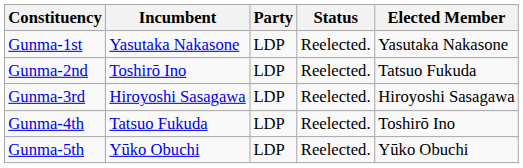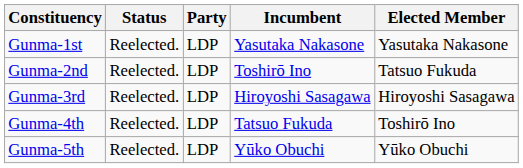 <table class="wikitable">
 <tr>
 <th>Constituency</th>
+<th>Status</th>
+<th>Party</th>
 <th>Incumbent</th>
-<th>Party</th>
-<th>Status</th>
 <th>Elected Member</th>
 </tr>
 <tr>
 <td><a href='#'>Gunma-1st</a></td>
+<td>Reelected.</td>
+<td>LDP</td>
 <td><a href='#'>Yasutaka Nakasone</a></td>
-<td>LDP</td>
-<td>Reelected.</td>
 <td>Yasutaka Nakasone</td>
 </tr>
 <tr>
 <td><a href='#'>Gunma-2nd</a></td>
+<td>Reelected.</td>
+<td>LDP</td>
 <td><a href='#'>Toshirō Ino</a></td>
-<td>LDP</td>
-<td>Reelected.</td>
 <td>Tatsuo Fukuda</td>
 </tr>
 <tr>
 <td><a href='#'>Gunma-3rd</a></td>
+<td>Reelected.</td>
+<td>LDP</td>
 <td><a href='#'>Hiroyoshi Sasagawa</a></td>
-<td>LDP</td>
-<td>Reelected.</td>
 <td>Hiroyoshi Sasagawa</td>
 </tr>
 <tr>
 <td><a href='#'>Gunma-4th</a></td>
+<td>Reelected.</td>
+<td>LDP</td>
 <td><a href='#'>Tatsuo Fukuda</a></td>
-<td>LDP</td>
-<td>Reelected.</td>
 <td>Toshirō Ino</td>
 </tr>
 <tr>
 <td><a href='#'>Gunma-5th</a></td>
+<td>Reelected.</td>
+<td>LDP</td>
 <td><a href='#'>Yūko Obuchi</a></td>
-<td>LDP</td>
-<td>Reelected.</td>
 <td>Yūko Obuchi</td>
 </tr>
 </table>
